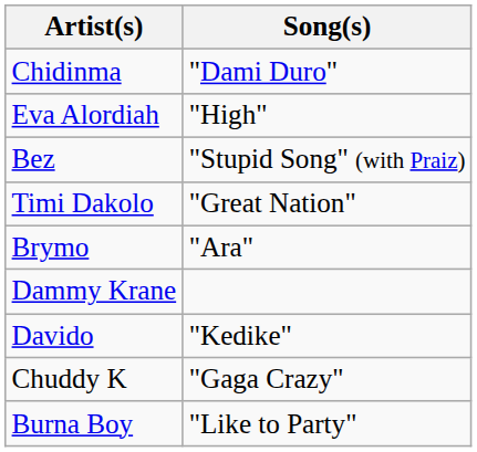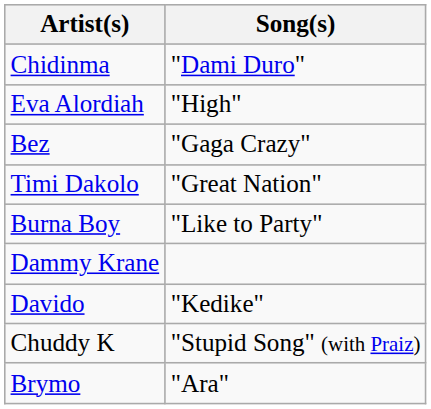 <table class="wikitable plainrowheaders">
 <tr>
 <th scope="col">Artist(s)</th>
 <th scope="col">Song(s)</th>
 </tr>
 <tr>
 <td><a href='#'>Chidinma</a></td>
 <td>"<a href='#'>Dami Duro</a>"</td>
 </tr>
 <tr>
 <td><a href='#'>Eva Alordiah</a></td>
 <td>"High"</td>
 </tr>
 <tr>
 <td><a href='#'>Bez</a></td>
-<td>"Stupid Song" <small>(with <a href='#'>Praiz</a>)</small></td>
+<td>"Gaga Crazy"</td>
 </tr>
 <tr>
 <td><a href='#'>Timi Dakolo</a></td>
 <td>"Great Nation"</td>
 </tr>
 <tr>
-<td><a href='#'>Brymo</a></td>
-<td>"Ara"</td>
+<td><a href='#'>Burna Boy</a></td>
+<td>"Like to Party"</td>
 </tr>
 <tr>
 <td><a href='#'>Dammy Krane</a></td>
 <td></td>
 </tr>
 <tr>
 <td><a href='#'>Davido</a></td>
 <td>"Kedike"</td>
 </tr>
 <tr>
 <td>Chuddy K</td>
-<td>"Gaga Crazy"</td>
+<td>"Stupid Song" <small>(with <a href='#'>Praiz</a>)</small></td>
 </tr>
 <tr>
-<td><a href='#'>Burna Boy</a></td>
-<td>"Like to Party"</td>
+<td><a href='#'>Brymo</a></td>
+<td>"Ara"</td>
 </tr>
 </table>
